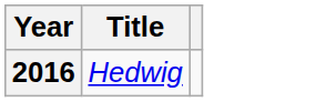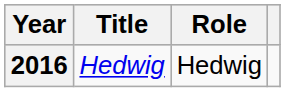 <table class="wikitable plainrowheaders">
 <tr>
 <th scope="col">Year</th>
 <th scope="col">Title</th>
+<th scope="col">Role</th>
 <th scope="col" class="unsortable"></th>
 </tr>
 <tr>
 <th scope="row">2016</th>
 <td><em><a href='#'>Hedwig</a></em></td>
+<td>Hedwig</td>
 <td style="text-align:center"></td>
 </tr>
 </table>
